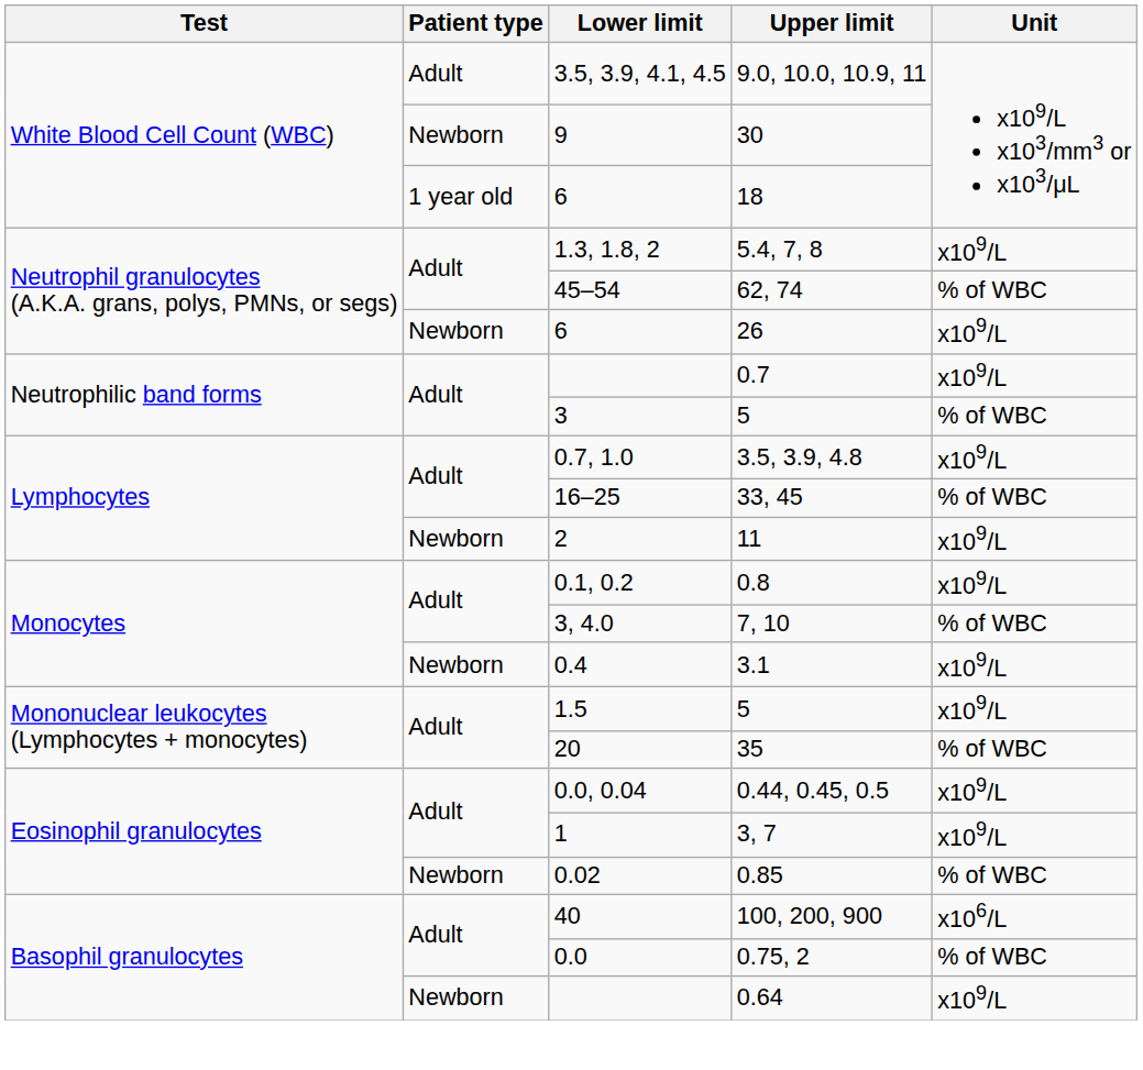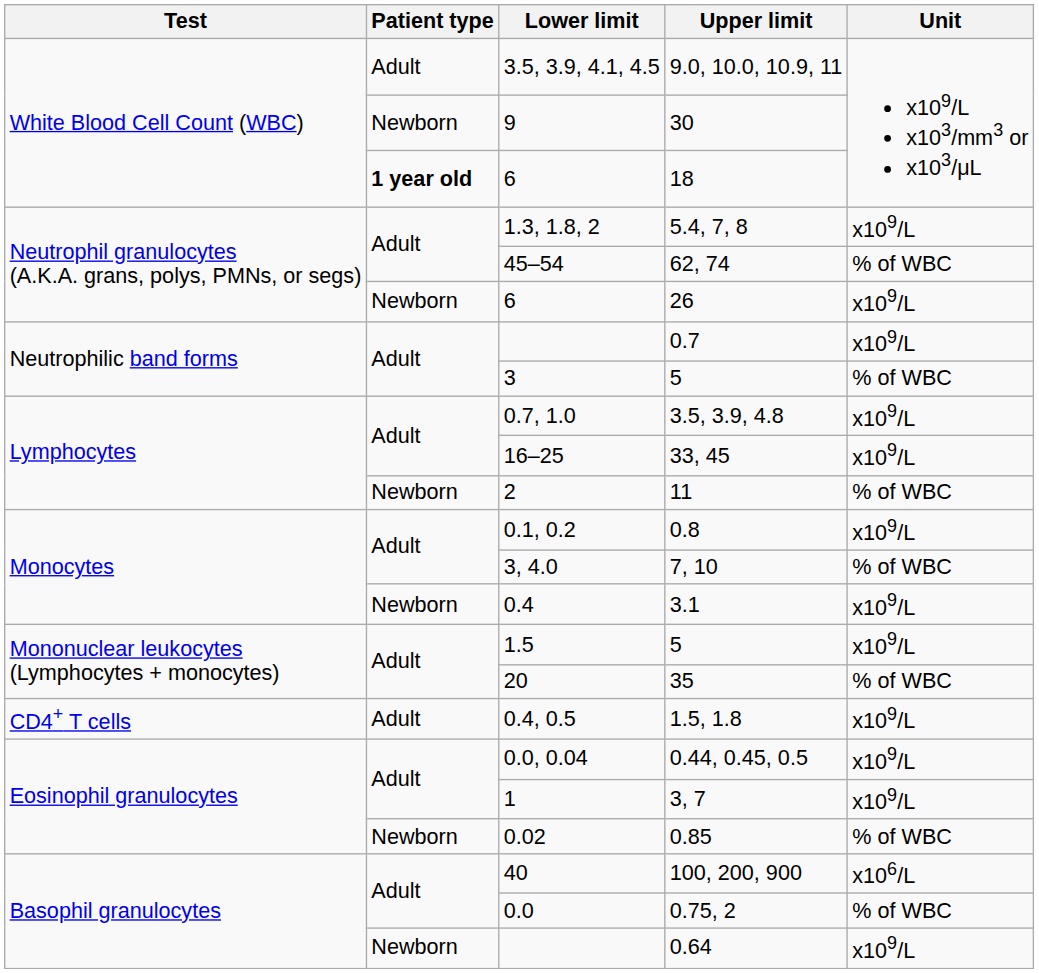 <table class="wikitable">
 <tr>
 <th>Test</th>
 <th>Patient type</th>
 <th>Lower limit</th>
 <th>Upper limit</th>
 <th>Unit</th>
 </tr>
 <tr>
 <td Rowspan=3><a href='#'>White Blood Cell Count</a> (<a href='#'>WBC</a>)</td>
 <td>Adult</td>
 <td>3.5, 3.9, 4.1, 4.5</td>
 <td>9.0, 10.0, 10.9, 11</td>
 <td rowspan=3><br><ul><li>x10<sup>9</sup>/L</li><li>x10<sup>3</sup>/mm<sup>3</sup> or</li><li>x10<sup>3</sup>/μL</li></ul></td>
 </tr>
 <tr>
 <td>Newborn</td>
 <td>9</td>
 <td>30</td>
 </tr>
 <tr>
-<td>1 year old</td>
+<td><strong>1 year old</strong></td>
 <td>6</td>
 <td>18</td>
 </tr>
 <tr>
 <td rowspan=3> <a href='#'>Neutrophil granulocytes</a> <br> (A.K.A. grans, polys, PMNs, or segs)</td>
 <td rowspan=2>Adult</td>
 <td>1.3, 1.8, 2</td>
 <td>5.4, 7, 8</td>
 <td>x10<sup>9</sup>/L</td>
 </tr>
 <tr>
 <td>45–54</td>
 <td>62, 74</td>
 <td>% of WBC</td>
 </tr>
 <tr>
 <td>Newborn</td>
 <td>6</td>
 <td>26</td>
 <td>x10<sup>9</sup>/L</td>
 </tr>
 <tr>
 <td rowspan=2>Neutrophilic <a href='#'>band forms</a></td>
 <td rowspan=2>Adult</td>
 <td></td>
 <td>0.7</td>
 <td>x10<sup>9</sup>/L</td>
 </tr>
 <tr>
 <td>3</td>
 <td>5</td>
 <td>% of WBC</td>
 </tr>
 <tr>
 <td rowspan=3><a href='#'>Lymphocytes</a></td>
 <td rowspan=2>Adult</td>
 <td>0.7, 1.0</td>
 <td>3.5, 3.9, 4.8</td>
 <td>x10<sup>9</sup>/L</td>
 </tr>
 <tr>
 <td>16–25</td>
 <td>33, 45</td>
-<td>% of WBC</td>
+<td>x10<sup>9</sup>/L</td>
 </tr>
 <tr>
 <td>Newborn</td>
 <td>2</td>
 <td>11</td>
-<td>x10<sup>9</sup>/L</td>
+<td>% of WBC</td>
 </tr>
 <tr>
 <td rowspan=3><a href='#'>Monocytes</a></td>
 <td rowspan=2>Adult</td>
 <td>0.1, 0.2</td>
 <td>0.8</td>
 <td>x10<sup>9</sup>/L</td>
 </tr>
 <tr>
 <td>3, 4.0</td>
 <td>7, 10</td>
 <td>% of WBC</td>
 </tr>
 <tr>
 <td>Newborn</td>
 <td>0.4</td>
 <td>3.1</td>
 <td>x10<sup>9</sup>/L</td>
 </tr>
 <tr>
 <td rowspan=2><a href='#'>Mononuclear leukocytes</a> <br> (Lymphocytes + monocytes)</td>
 <td rowspan=2>Adult</td>
 <td>1.5</td>
 <td>5</td>
 <td>x10<sup>9</sup>/L</td>
 </tr>
 <tr>
 <td>20</td>
 <td>35</td>
 <td>% of WBC</td>
+</tr>
+<tr>
+<td><a href='#'>CD4<sup>+</sup> T cells</a></td>
+<td>Adult</td>
+<td>0.4, 0.5</td>
+<td>1.5, 1.8</td>
+<td>x10<sup>9</sup>/L</td>
 </tr>
 <tr>
 <td rowspan=3><a href='#'>Eosinophil granulocytes</a></td>
 <td rowspan=2>Adult</td>
 <td>0.0, 0.04</td>
 <td>0.44, 0.45, 0.5</td>
 <td>x10<sup>9</sup>/L</td>
 </tr>
 <tr>
 <td>1</td>
 <td>3, 7</td>
 <td>x10<sup>9</sup>/L</td>
 </tr>
 <tr>
 <td>Newborn</td>
 <td>0.02</td>
 <td>0.85</td>
 <td>% of WBC</td>
 </tr>
 <tr>
 <td rowspan=3><a href='#'>Basophil granulocytes</a></td>
 <td rowspan=2>Adult</td>
 <td>40</td>
 <td>100, 200, 900</td>
 <td>x10<sup>6</sup>/L</td>
 </tr>
 <tr>
 <td>0.0</td>
 <td>0.75, 2</td>
 <td>% of WBC</td>
 </tr>
 <tr>
 <td>Newborn</td>
 <td></td>
 <td>0.64</td>
 <td>x10<sup>9</sup>/L</td>
 </tr>
 </table>
